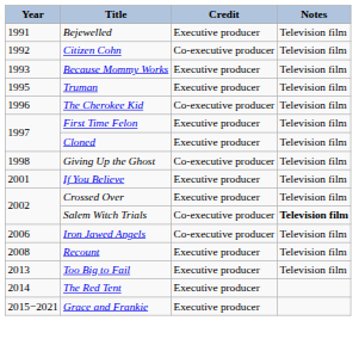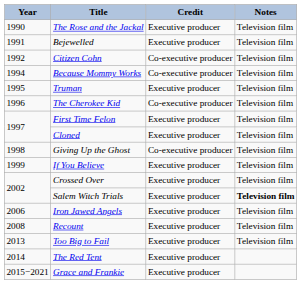 <table class="wikitable" style="font-size:95%;">
 <tr align="center">
 <th style="background:#B0C4DE;">Year</th>
 <th style="background:#B0C4DE;">Title</th>
 <th style="background:#B0C4DE;">Credit</th>
 <th style="background:#B0C4DE;">Notes</th>
+</tr>
+<tr>
+<td>1990</td>
+<td><em><a href='#'>The Rose and the Jackal</a></em></td>
+<td>Executive producer</td>
+<td>Television film</td>
 </tr>
 <tr>
 <td>1991</td>
 <td><em>Bejewelled</em></td>
 <td>Executive producer</td>
 <td>Television film</td>
 </tr>
 <tr>
 <td>1992</td>
 <td><em><a href='#'>Citizen Cohn</a></em></td>
 <td>Co-executive producer</td>
 <td>Television film</td>
 </tr>
 <tr>
-<td>1993</td>
+<td>1994</td>
 <td><em><a href='#'>Because Mommy Works</a></em></td>
-<td>Executive producer</td>
+<td>Co-executive producer</td>
 <td>Television film</td>
 </tr>
 <tr>
 <td>1995</td>
 <td><em><a href='#'>Truman</a></em></td>
 <td>Executive producer</td>
 <td>Television film</td>
 </tr>
 <tr>
 <td>1996</td>
 <td><em><a href='#'>The Cherokee Kid</a></em></td>
 <td>Co-executive producer</td>
 <td>Television film</td>
 </tr>
 <tr>
 <td rowspan=2>1997</td>
 <td><em><a href='#'>First Time Felon</a></em></td>
 <td>Executive producer</td>
 <td>Television film</td>
 </tr>
 <tr>
 <td><em><a href='#'>Cloned</a></em></td>
 <td>Executive producer</td>
 <td>Television film</td>
 </tr>
 <tr>
 <td>1998</td>
 <td><em>Giving Up the Ghost</em></td>
 <td>Co-executive producer</td>
 <td>Television film</td>
 </tr>
 <tr>
-<td>2001</td>
+<td>1999</td>
 <td><em><a href='#'>If You Believe</a></em></td>
 <td>Executive producer</td>
 <td>Television film</td>
 </tr>
 <tr>
 <td rowspan=2>2002</td>
 <td><em>Crossed Over</em></td>
 <td>Executive producer</td>
 <td>Television film</td>
 </tr>
 <tr>
 <td><em>Salem Witch Trials</em></td>
-<td>Co-executive producer</td>
+<td>Executive producer</td>
 <td><strong>Television film</strong></td>
 </tr>
 <tr>
 <td>2006</td>
 <td><em><a href='#'>Iron Jawed Angels</a></em></td>
-<td>Co-executive producer</td>
+<td>Executive producer</td>
 <td>Television film</td>
 </tr>
 <tr>
 <td>2008</td>
 <td><em><a href='#'>Recount</a></em></td>
 <td>Executive producer</td>
 <td>Television film</td>
 </tr>
 <tr>
 <td>2013</td>
 <td><em><a href='#'>Too Big to Fail</a></em></td>
 <td>Executive producer</td>
 <td>Television film</td>
 </tr>
 <tr>
 <td>2014</td>
 <td><em><a href='#'>The Red Tent</a></em></td>
 <td>Executive producer</td>
 <td></td>
 </tr>
 <tr>
 <td>2015−2021</td>
 <td><em><a href='#'>Grace and Frankie</a></em></td>
 <td>Executive producer</td>
 <td></td>
 </tr>
 </table>
